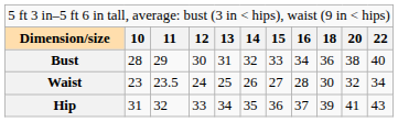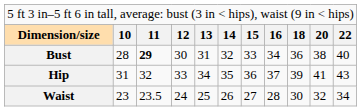 <table class="wikitable">
 <tr>
 <td colspan="11">5 ft 3 in–5 ft 6 in tall, average: bust (3 in < hips), waist (9 in < hips)</td>
 </tr>
 <tr>
 <th style="background:#ffdead;">Dimension/size</th>
 <th>10</th>
 <th>11</th>
 <th>12</th>
 <th>13</th>
 <th>14</th>
 <th>15</th>
 <th>16</th>
 <th>18</th>
 <th>20</th>
 <th>22</th>
 </tr>
 <tr>
 <th>Bust</th>
 <td>28</td>
-<td>29</td>
+<td><strong>29</strong></td>
 <td>30</td>
 <td>31</td>
 <td>32</td>
 <td>33</td>
 <td>34</td>
 <td>36</td>
 <td>38</td>
 <td>40</td>
+</tr>
+<tr>
+<th>Hip</th>
+<td>31</td>
+<td>32</td>
+<td>33</td>
+<td>34</td>
+<td>35</td>
+<td>36</td>
+<td>37</td>
+<td>39</td>
+<td>41</td>
+<td>43</td>
 </tr>
 <tr>
 <th>Waist</th>
 <td>23</td>
 <td>23.5</td>
 <td>24</td>
 <td>25</td>
 <td>26</td>
 <td>27</td>
 <td>28</td>
 <td>30</td>
 <td>32</td>
 <td>34</td>
 </tr>
-<tr>
-<th>Hip</th>
-<td>31</td>
-<td>32</td>
-<td>33</td>
-<td>34</td>
-<td>35</td>
-<td>36</td>
-<td>37</td>
-<td>39</td>
-<td>41</td>
-<td>43</td>
-</tr>
 </table>
